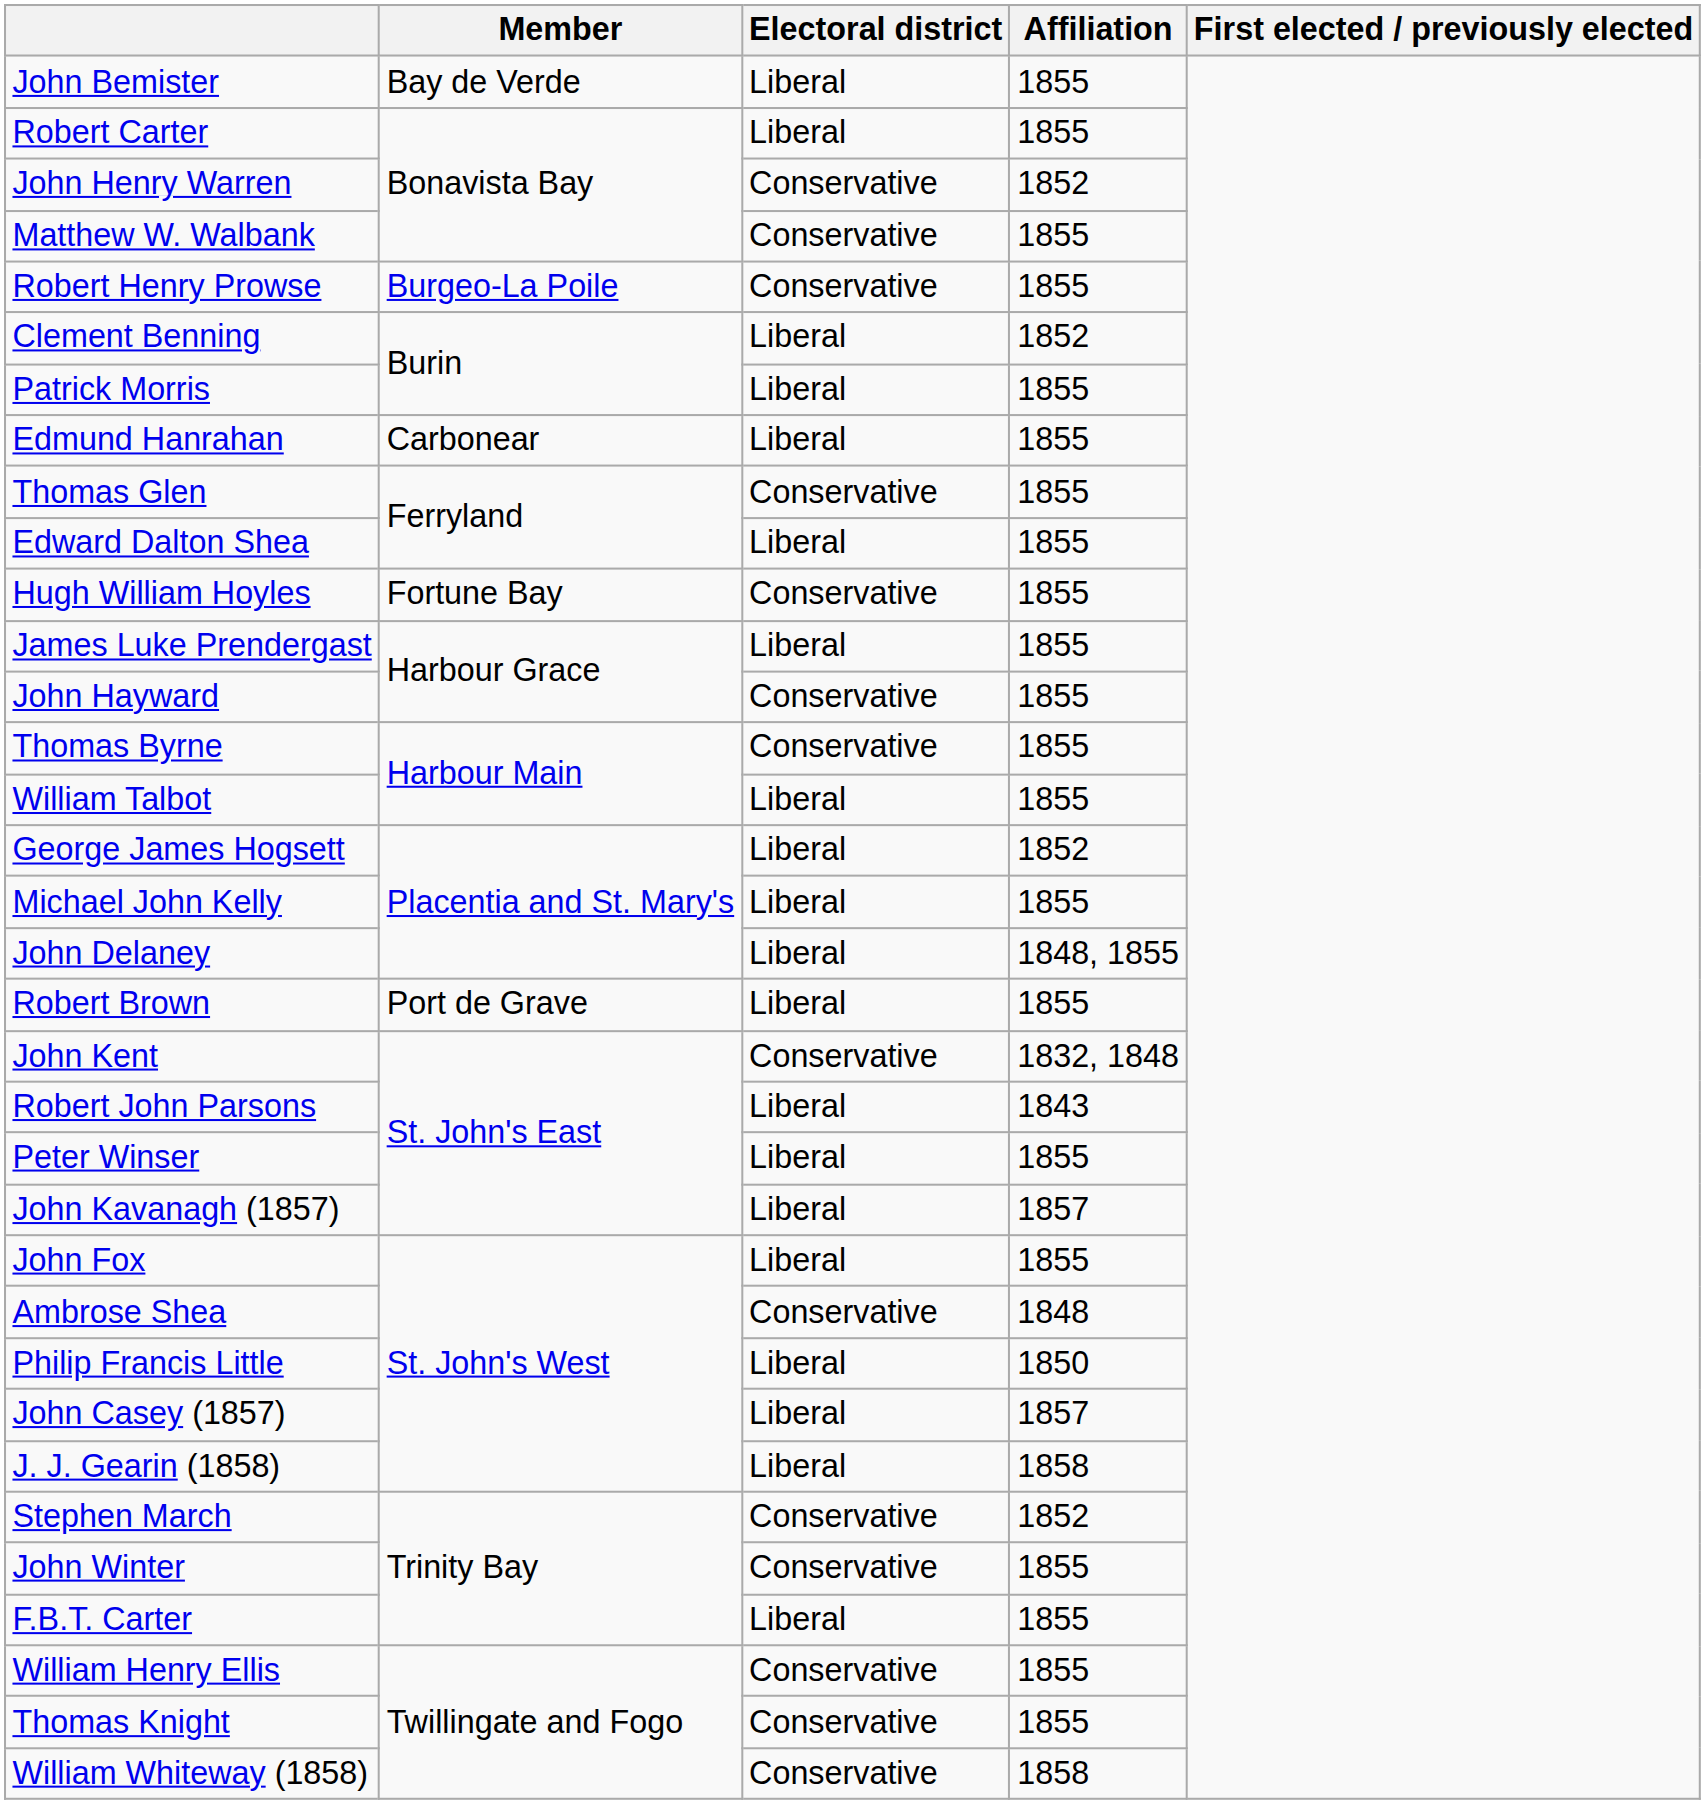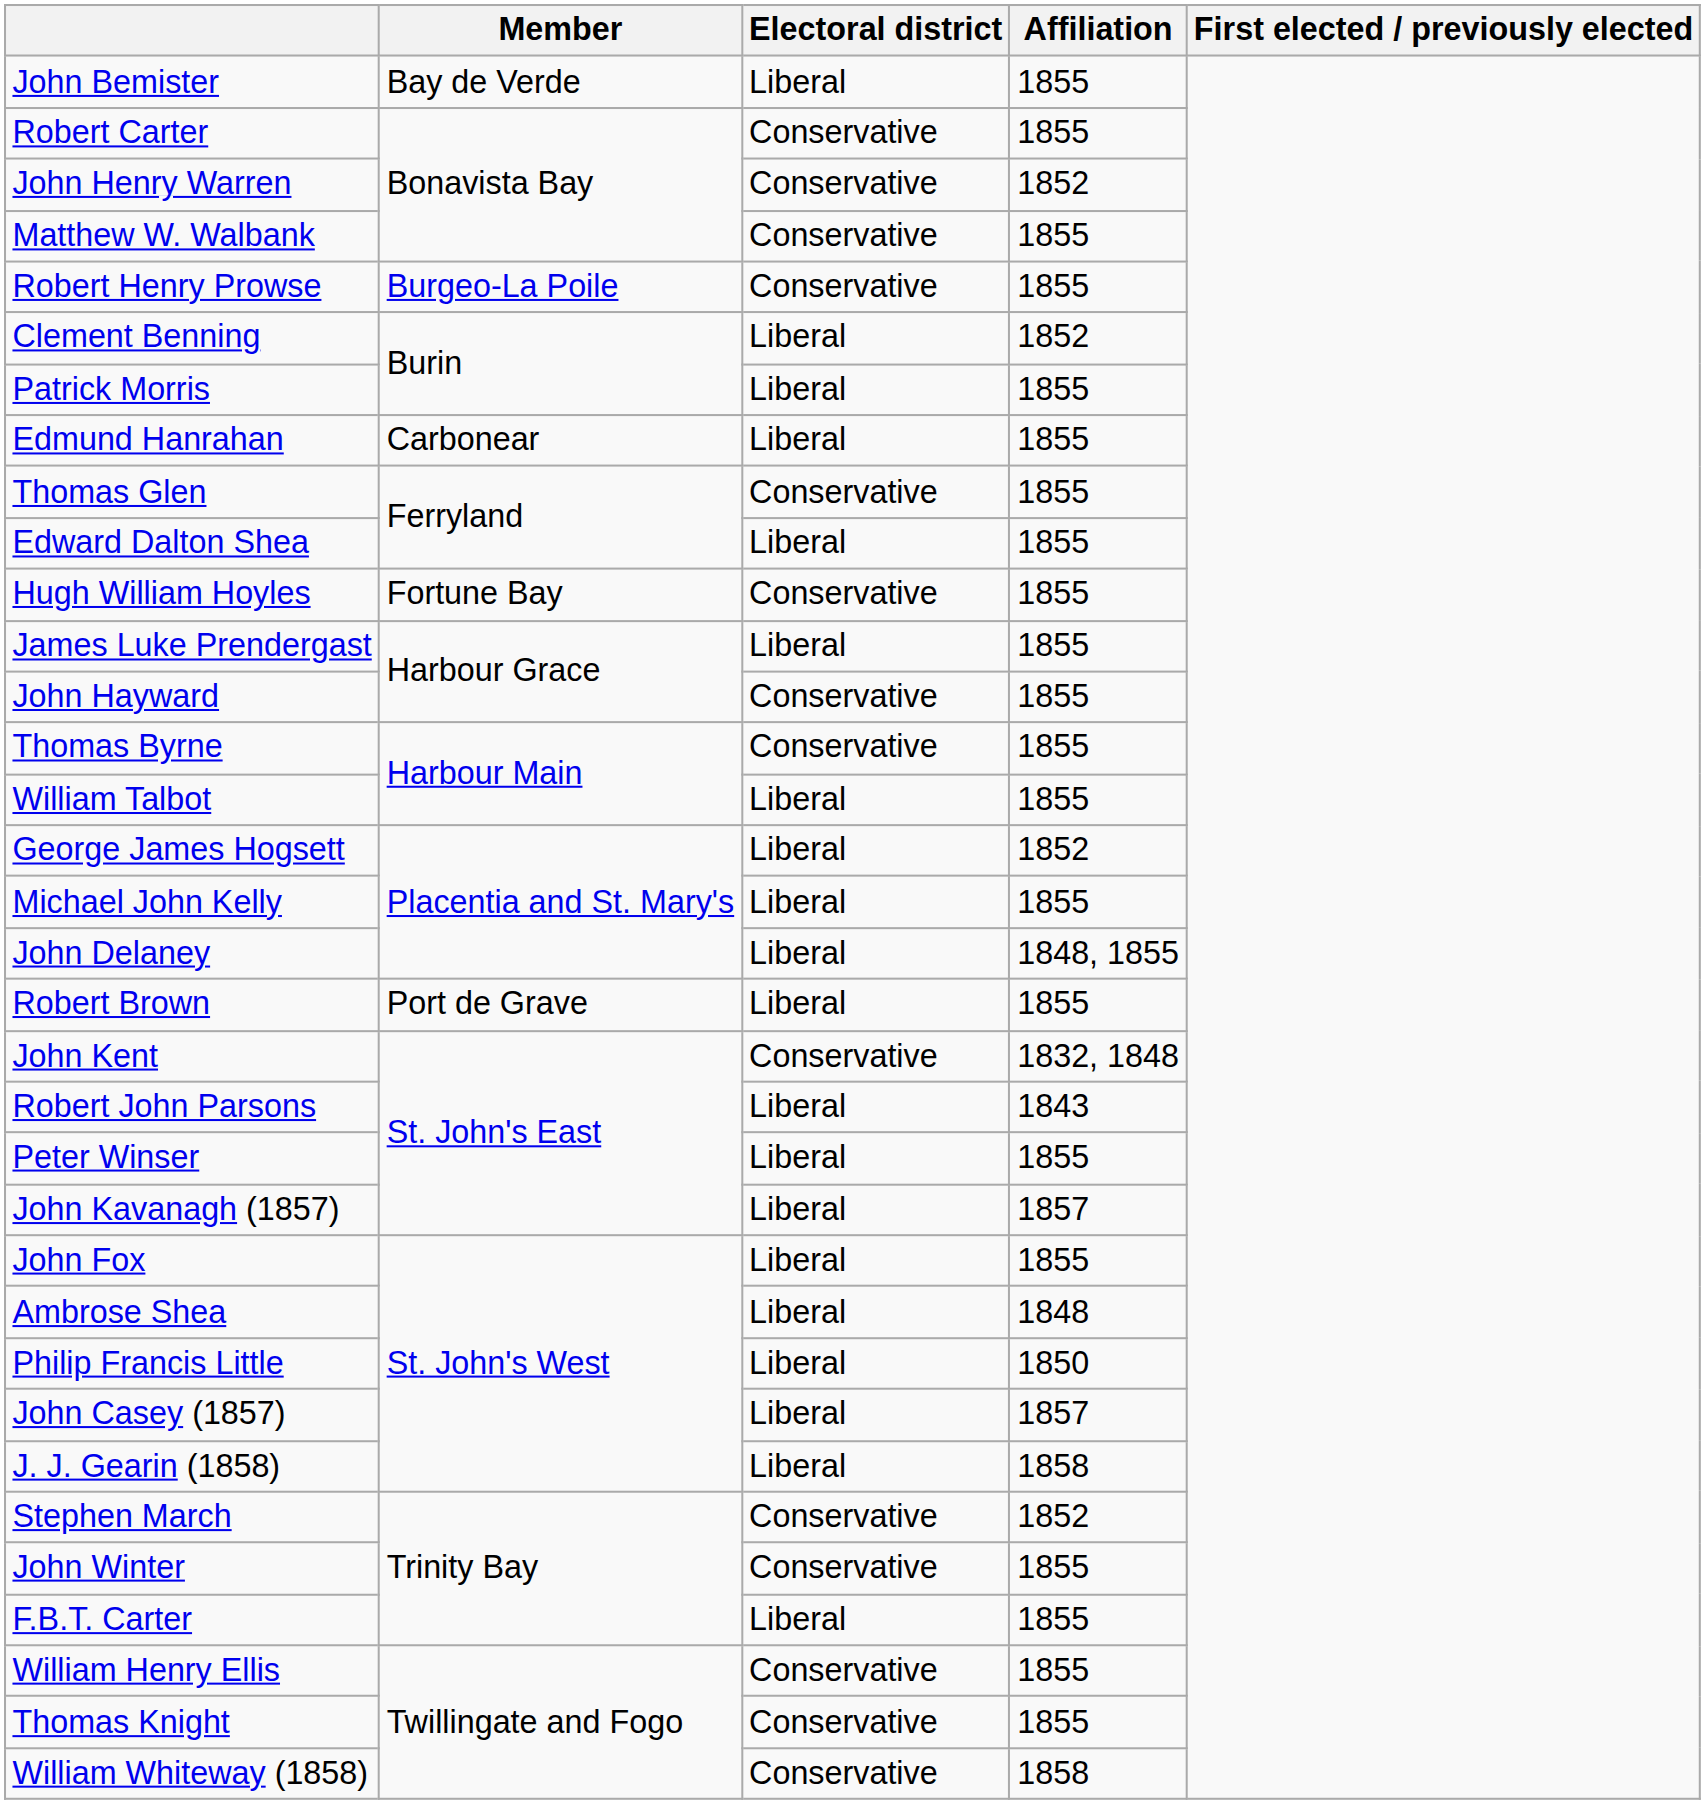 <table class="wikitable sortable">
 <tr>
 <th></th>
 <th>Member</th>
 <th>Electoral district</th>
 <th>Affiliation</th>
 <th>First elected / previously elected</th>
 </tr>
 <tr>
 <td><a href='#'>John Bemister</a></td>
 <td>Bay de Verde</td>
 <td>Liberal</td>
 <td>1855</td>
 </tr>
 <tr>
 <td><a href='#'>Robert Carter</a></td>
 <td rowspan=3>Bonavista Bay</td>
-<td>Liberal</td>
+<td>Conservative</td>
 <td>1855</td>
 </tr>
 <tr>
 <td><a href='#'>John Henry Warren</a></td>
 <td>Conservative</td>
 <td>1852</td>
 </tr>
 <tr>
 <td><a href='#'>Matthew W. Walbank</a></td>
 <td>Conservative</td>
 <td>1855</td>
 </tr>
 <tr>
 <td><a href='#'>Robert Henry Prowse</a></td>
 <td><a href='#'>Burgeo-La Poile</a></td>
 <td>Conservative</td>
 <td>1855</td>
 </tr>
 <tr>
 <td><a href='#'>Clement Benning</a></td>
 <td rowspan=2>Burin</td>
 <td>Liberal</td>
 <td>1852</td>
 </tr>
 <tr>
 <td><a href='#'>Patrick Morris</a></td>
 <td>Liberal</td>
 <td>1855</td>
 </tr>
 <tr>
 <td><a href='#'>Edmund Hanrahan</a></td>
 <td>Carbonear</td>
 <td>Liberal</td>
 <td>1855</td>
 </tr>
 <tr>
 <td><a href='#'>Thomas Glen</a></td>
 <td rowspan=2>Ferryland</td>
 <td>Conservative</td>
 <td>1855</td>
 </tr>
 <tr>
 <td><a href='#'>Edward Dalton Shea</a></td>
 <td>Liberal</td>
 <td>1855</td>
 </tr>
 <tr>
 <td><a href='#'>Hugh William Hoyles</a></td>
 <td>Fortune Bay</td>
 <td>Conservative</td>
 <td>1855</td>
 </tr>
 <tr>
 <td><a href='#'>James Luke Prendergast</a></td>
 <td rowspan=2>Harbour Grace</td>
 <td>Liberal</td>
 <td>1855</td>
 </tr>
 <tr>
 <td><a href='#'>John Hayward</a></td>
 <td>Conservative</td>
 <td>1855</td>
 </tr>
 <tr>
 <td><a href='#'>Thomas Byrne</a></td>
 <td rowspan=2><a href='#'>Harbour Main</a></td>
 <td>Conservative</td>
 <td>1855</td>
 </tr>
 <tr>
 <td><a href='#'>William Talbot</a></td>
 <td>Liberal</td>
 <td>1855</td>
 </tr>
 <tr>
 <td><a href='#'>George James Hogsett</a></td>
 <td rowspan=3><a href='#'>Placentia and St. Mary's</a></td>
 <td>Liberal</td>
 <td>1852</td>
 </tr>
 <tr>
 <td><a href='#'>Michael John Kelly</a></td>
 <td>Liberal</td>
 <td>1855</td>
 </tr>
 <tr>
 <td><a href='#'>John Delaney</a></td>
 <td>Liberal</td>
 <td>1848, 1855</td>
 </tr>
 <tr>
 <td><a href='#'>Robert Brown</a></td>
 <td>Port de Grave</td>
 <td>Liberal</td>
 <td>1855</td>
 </tr>
 <tr>
 <td><a href='#'>John Kent</a></td>
 <td rowspan=4><a href='#'>St. John's East</a></td>
 <td>Conservative</td>
 <td>1832, 1848</td>
 </tr>
 <tr>
 <td><a href='#'>Robert John Parsons</a></td>
 <td>Liberal</td>
 <td>1843</td>
 </tr>
 <tr>
 <td><a href='#'>Peter Winser</a></td>
 <td>Liberal</td>
 <td>1855</td>
 </tr>
 <tr>
 <td><a href='#'>John Kavanagh</a> (1857)</td>
 <td>Liberal</td>
 <td>1857</td>
 </tr>
 <tr>
 <td><a href='#'>John Fox</a></td>
 <td rowspan=5><a href='#'>St. John's West</a></td>
 <td>Liberal</td>
 <td>1855</td>
 </tr>
 <tr>
 <td><a href='#'>Ambrose Shea</a></td>
-<td>Conservative</td>
+<td>Liberal</td>
 <td>1848</td>
 </tr>
 <tr>
 <td><a href='#'>Philip Francis Little</a></td>
 <td>Liberal</td>
 <td>1850</td>
 </tr>
 <tr>
 <td><a href='#'>John Casey</a> (1857)</td>
 <td>Liberal</td>
 <td>1857</td>
 </tr>
 <tr>
 <td><a href='#'>J. J. Gearin</a> (1858)</td>
 <td>Liberal</td>
 <td>1858</td>
 </tr>
 <tr>
 <td><a href='#'>Stephen March</a></td>
 <td rowspan=3>Trinity Bay</td>
 <td>Conservative</td>
 <td>1852</td>
 </tr>
 <tr>
 <td><a href='#'>John Winter</a></td>
 <td>Conservative</td>
 <td>1855</td>
 </tr>
 <tr>
 <td><a href='#'>F.B.T. Carter</a></td>
 <td>Liberal</td>
 <td>1855</td>
 </tr>
 <tr>
 <td><a href='#'>William Henry Ellis</a></td>
 <td rowspan=3>Twillingate and Fogo</td>
 <td>Conservative</td>
 <td>1855</td>
 </tr>
 <tr>
 <td><a href='#'>Thomas Knight</a></td>
 <td>Conservative</td>
 <td>1855</td>
 </tr>
 <tr>
 <td><a href='#'>William Whiteway</a> (1858)</td>
 <td>Conservative</td>
 <td>1858</td>
 </tr>
 </table>
